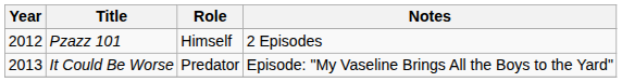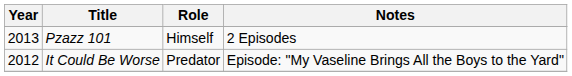 <table class="wikitable sortable">
 <tr>
 <th>Year</th>
 <th>Title</th>
 <th>Role</th>
 <th class="unsortable">Notes</th>
 </tr>
 <tr>
 </tr>
 <tr>
-<td>2012</td>
+<td>2013</td>
 <td><em>Pzazz 101</em></td>
 <td>Himself</td>
 <td>2 Episodes</td>
 </tr>
 <tr>
-<td>2013</td>
+<td>2012</td>
 <td><em>It Could Be Worse</em></td>
 <td>Predator</td>
 <td>Episode: "My Vaseline Brings All the Boys to the Yard"</td>
 </tr>
 <tr>
 </tr>
 </table>
